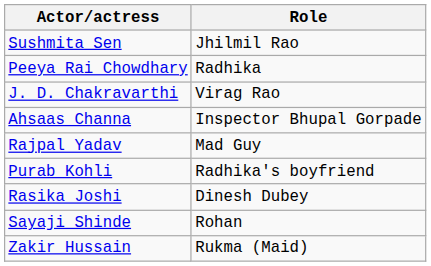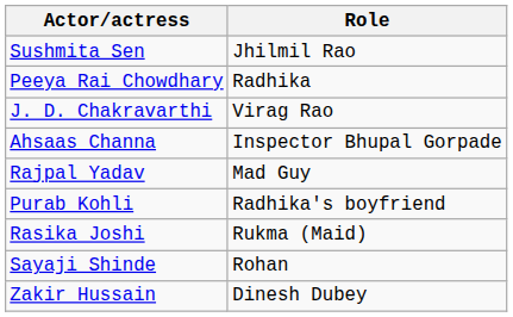 <table class="wikitable" border="1">
 <tr>
 <th>Actor/actress</th>
 <th>Role</th>
 </tr>
 <tr>
 <td><a href='#'>Sushmita Sen</a></td>
 <td>Jhilmil Rao</td>
 </tr>
 <tr>
 <td><a href='#'>Peeya Rai Chowdhary</a></td>
 <td>Radhika</td>
 </tr>
 <tr>
 <td><a href='#'>J. D. Chakravarthi</a></td>
 <td>Virag Rao</td>
 </tr>
 <tr>
 <td><a href='#'>Ahsaas Channa</a></td>
 <td>Inspector Bhupal Gorpade</td>
 </tr>
 <tr>
 <td><a href='#'>Rajpal Yadav</a></td>
 <td>Mad Guy</td>
 </tr>
 <tr>
 <td><a href='#'>Purab Kohli</a></td>
 <td>Radhika's boyfriend</td>
 </tr>
 <tr>
 <td><a href='#'>Rasika Joshi</a></td>
-<td>Dinesh Dubey</td>
+<td>Rukma (Maid)</td>
 </tr>
 <tr>
 <td><a href='#'>Sayaji Shinde</a></td>
 <td>Rohan</td>
 </tr>
 <tr>
 <td><a href='#'>Zakir Hussain</a></td>
-<td>Rukma (Maid)</td>
+<td>Dinesh Dubey</td>
 </tr>
 </table>
